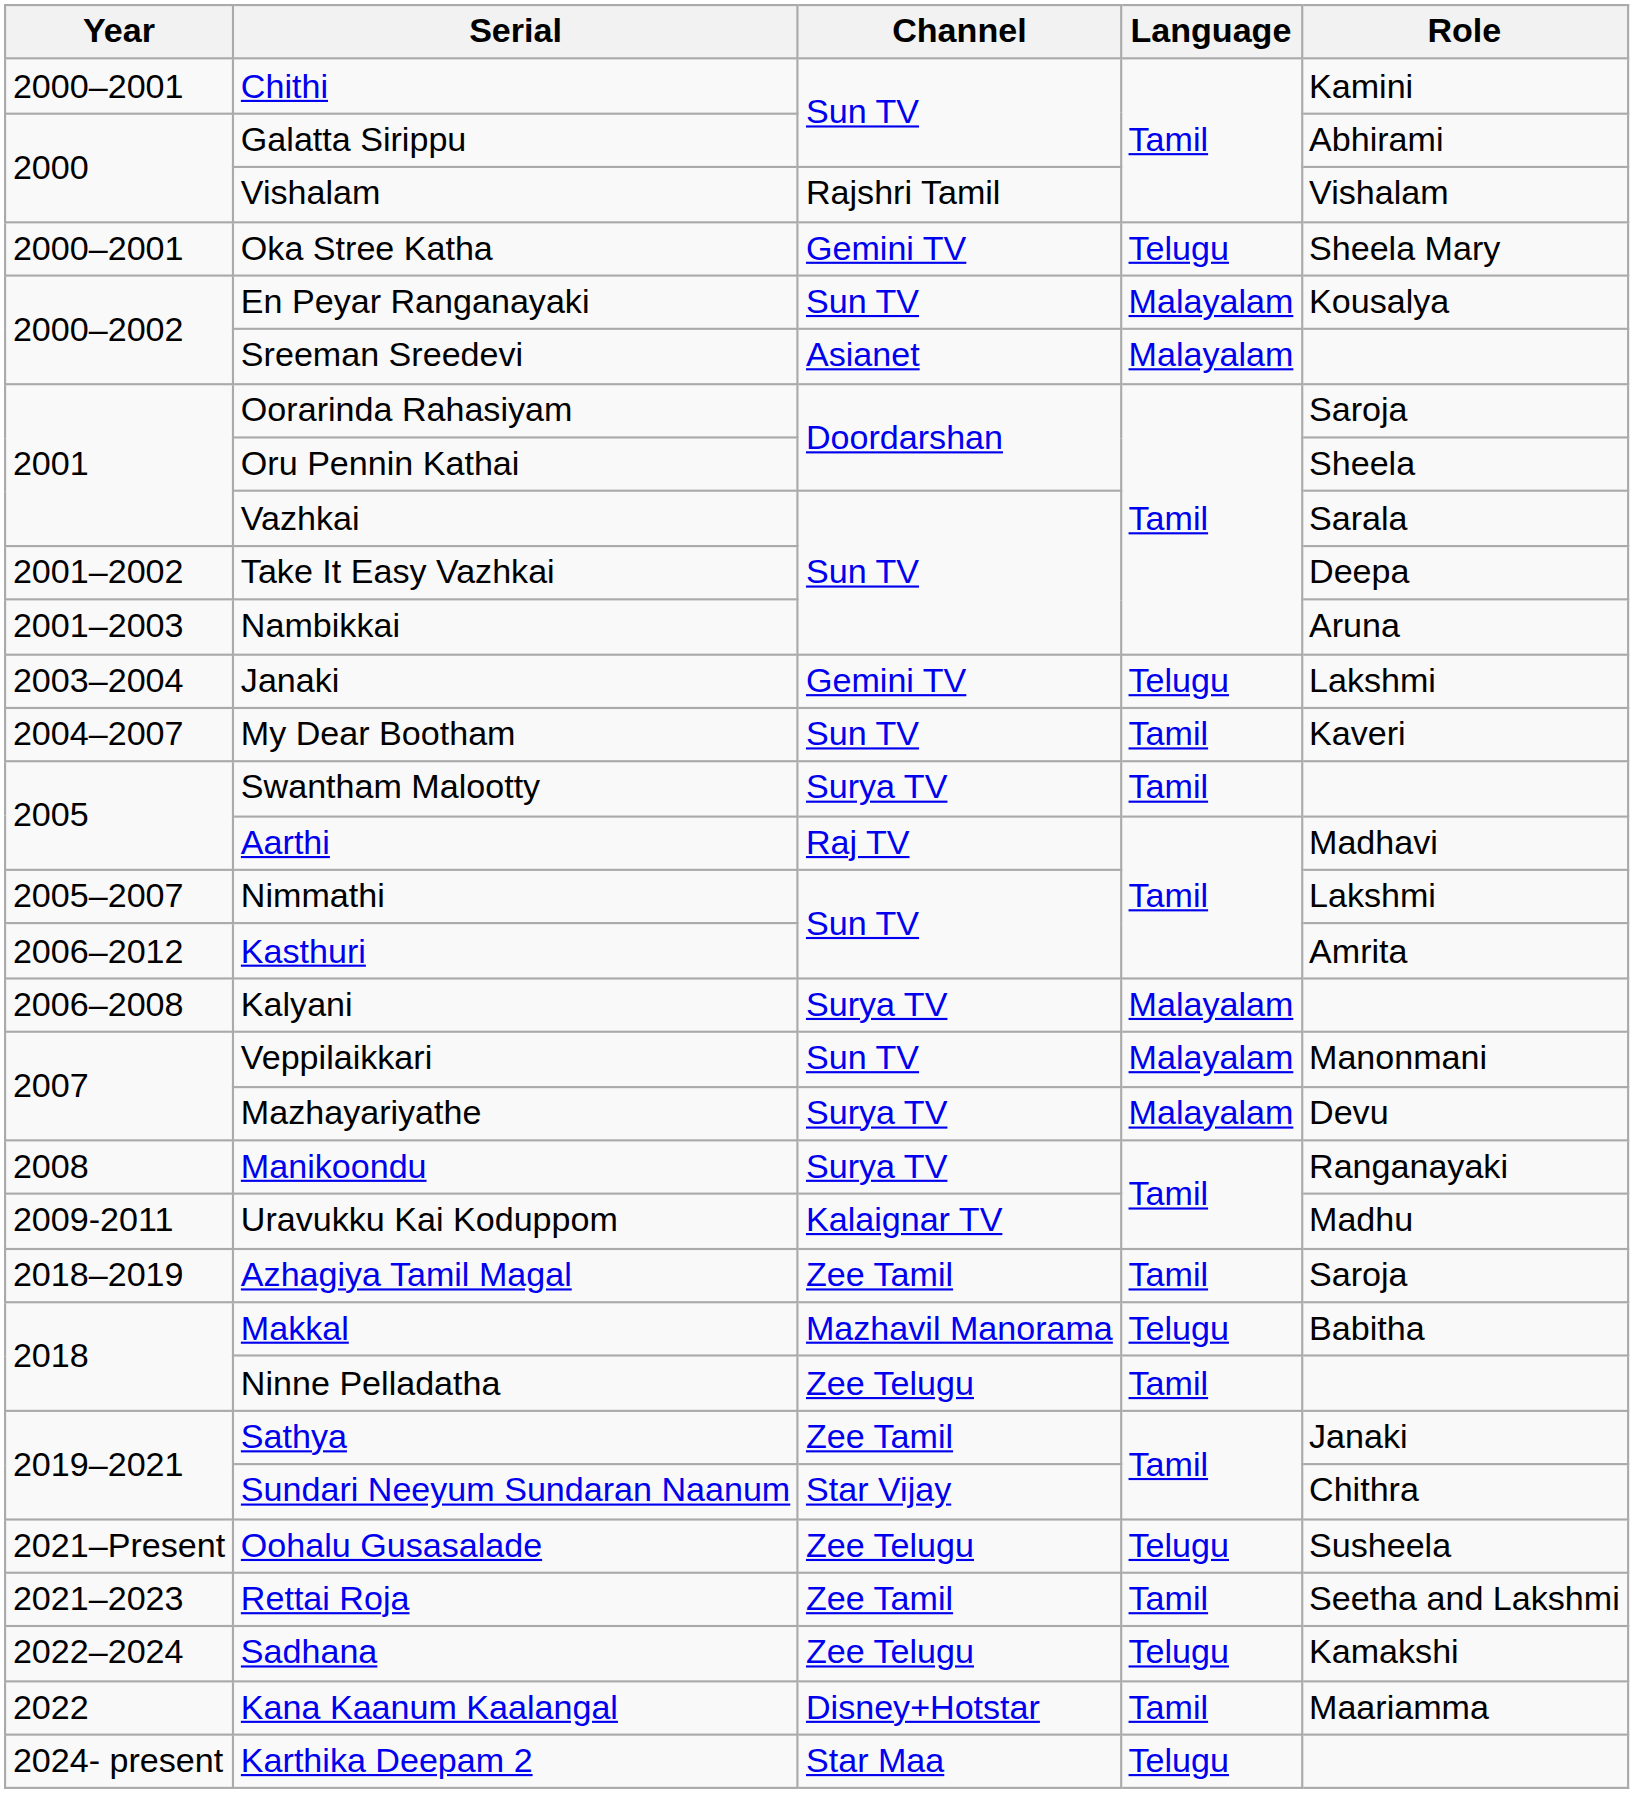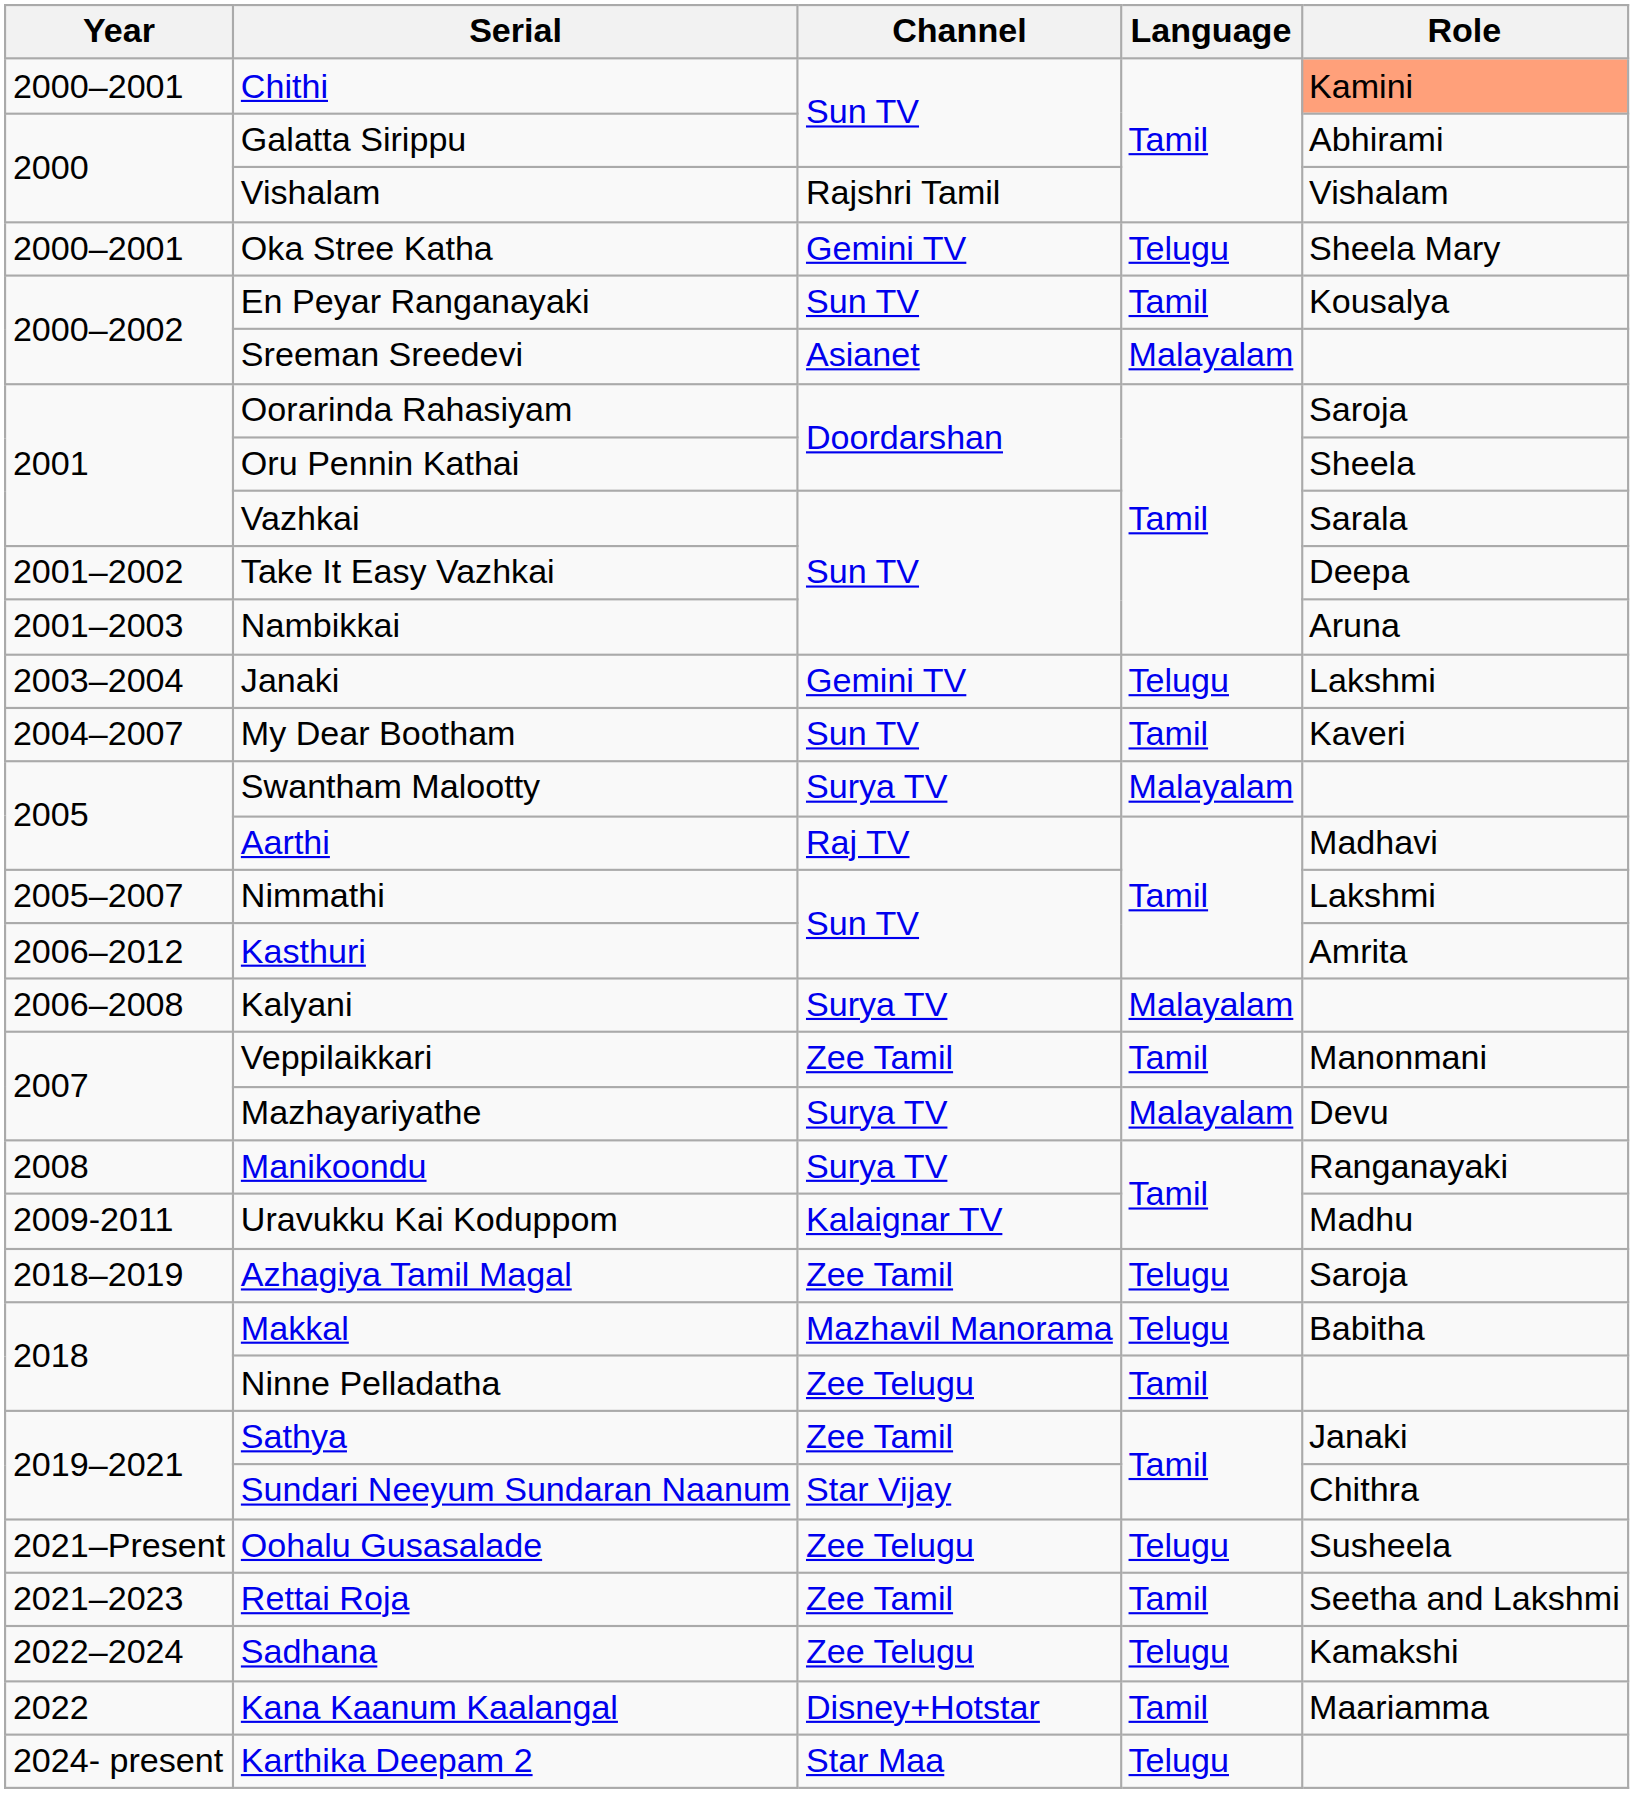 <table class="wikitable">
 <tr>
 <th>Year</th>
 <th>Serial</th>
 <th>Channel</th>
 <th>Language</th>
 <th>Role</th>
 </tr>
 <tr>
 <td>2000–2001</td>
 <td><a href='#'>Chithi</a></td>
 <td rowspan="2"><a href='#'>Sun TV</a></td>
 <td rowspan="3"><a href='#'>Tamil</a></td>
-<td>Kamini</td>
+<td style="background: lightsalmon;">Kamini</td>
 </tr>
 <tr>
 <td rowspan="2">2000</td>
 <td>Galatta Sirippu</td>
 <td>Abhirami</td>
 </tr>
 <tr>
 <td>Vishalam</td>
 <td>Rajshri Tamil</td>
 <td>Vishalam</td>
 </tr>
 <tr>
 <td>2000–2001</td>
 <td>Oka Stree Katha</td>
 <td><a href='#'>Gemini TV</a></td>
 <td><a href='#'>Telugu</a></td>
 <td>Sheela Mary</td>
 </tr>
 <tr>
 <td rowspan="2">2000–2002</td>
 <td>En Peyar Ranganayaki</td>
 <td><a href='#'>Sun TV</a></td>
-<td><a href='#'>Malayalam</a></td>
+<td><a href='#'>Tamil</a></td>
 <td>Kousalya</td>
 </tr>
 <tr>
 <td>Sreeman Sreedevi</td>
 <td><a href='#'>Asianet</a></td>
 <td><a href='#'>Malayalam</a></td>
 <td></td>
 </tr>
 <tr>
 <td rowspan="3">2001</td>
 <td>Oorarinda Rahasiyam</td>
 <td rowspan="2"><a href='#'>Doordarshan</a></td>
 <td rowspan="5"><a href='#'>Tamil</a></td>
 <td>Saroja</td>
 </tr>
 <tr>
 <td>Oru Pennin Kathai</td>
 <td>Sheela</td>
 </tr>
 <tr>
 <td>Vazhkai</td>
 <td rowspan="3"><a href='#'>Sun TV</a></td>
 <td>Sarala</td>
 </tr>
 <tr>
 <td>2001–2002</td>
 <td>Take It Easy Vazhkai</td>
 <td>Deepa</td>
 </tr>
 <tr>
 <td>2001–2003</td>
 <td>Nambikkai</td>
 <td>Aruna</td>
 </tr>
 <tr>
 <td>2003–2004</td>
 <td>Janaki</td>
 <td><a href='#'>Gemini TV</a></td>
 <td><a href='#'>Telugu</a></td>
 <td>Lakshmi</td>
 </tr>
 <tr>
 <td>2004–2007</td>
 <td>My Dear Bootham</td>
 <td><a href='#'>Sun TV</a></td>
 <td><a href='#'>Tamil</a></td>
 <td>Kaveri</td>
 </tr>
 <tr>
 <td rowspan="2">2005</td>
 <td>Swantham Malootty</td>
 <td><a href='#'>Surya TV</a></td>
-<td><a href='#'>Tamil</a></td>
+<td><a href='#'>Malayalam</a></td>
 <td></td>
 </tr>
 <tr>
 <td><a href='#'>Aarthi</a></td>
 <td><a href='#'>Raj TV</a></td>
 <td rowspan="3"><a href='#'>Tamil</a></td>
 <td>Madhavi</td>
 </tr>
 <tr>
 <td>2005–2007</td>
 <td>Nimmathi</td>
 <td rowspan="2"><a href='#'>Sun TV</a></td>
 <td>Lakshmi</td>
 </tr>
 <tr>
 <td>2006–2012</td>
 <td><a href='#'>Kasthuri</a></td>
 <td>Amrita</td>
 </tr>
 <tr>
 <td>2006–2008</td>
 <td>Kalyani</td>
 <td><a href='#'>Surya TV</a></td>
 <td><a href='#'>Malayalam</a></td>
 <td></td>
 </tr>
 <tr>
 <td rowspan="2">2007</td>
 <td>Veppilaikkari</td>
-<td><a href='#'>Sun TV</a></td>
-<td><a href='#'>Malayalam</a></td>
+<td><a href='#'>Zee Tamil</a></td>
+<td><a href='#'>Tamil</a></td>
 <td>Manonmani</td>
 </tr>
 <tr>
 <td>Mazhayariyathe</td>
 <td><a href='#'>Surya TV</a></td>
 <td><a href='#'>Malayalam</a></td>
 <td>Devu</td>
 </tr>
 <tr>
 <td>2008</td>
 <td><a href='#'>Manikoondu</a></td>
 <td><a href='#'>Surya TV</a></td>
 <td rowspan="2"><a href='#'>Tamil</a></td>
 <td>Ranganayaki</td>
 </tr>
 <tr>
 <td>2009-2011</td>
 <td>Uravukku Kai Koduppom</td>
 <td><a href='#'>Kalaignar TV</a></td>
 <td>Madhu</td>
 </tr>
 <tr>
 <td>2018–2019</td>
 <td><a href='#'>Azhagiya Tamil Magal</a></td>
 <td><a href='#'>Zee Tamil</a></td>
-<td><a href='#'>Tamil</a></td>
+<td><a href='#'>Telugu</a></td>
 <td>Saroja</td>
 </tr>
 <tr>
 <td rowspan="2">2018</td>
 <td><a href='#'>Makkal</a></td>
 <td><a href='#'>Mazhavil Manorama</a></td>
 <td><a href='#'>Telugu</a></td>
 <td>Babitha</td>
 </tr>
 <tr>
 <td>Ninne Pelladatha</td>
 <td><a href='#'>Zee Telugu</a></td>
 <td><a href='#'>Tamil</a></td>
 <td></td>
 </tr>
 <tr>
 <td rowspan="2">2019–2021</td>
 <td><a href='#'>Sathya</a></td>
 <td><a href='#'>Zee Tamil</a></td>
 <td rowspan="2"><a href='#'>Tamil</a></td>
 <td>Janaki</td>
 </tr>
 <tr>
 <td><a href='#'>Sundari Neeyum Sundaran Naanum</a></td>
 <td><a href='#'>Star Vijay</a></td>
 <td>Chithra</td>
 </tr>
 <tr>
 <td>2021–Present</td>
 <td><a href='#'>Oohalu Gusasalade</a></td>
 <td><a href='#'>Zee Telugu</a></td>
 <td><a href='#'>Telugu</a></td>
 <td>Susheela</td>
 </tr>
 <tr>
 <td>2021–2023</td>
 <td><a href='#'>Rettai Roja</a></td>
 <td><a href='#'>Zee Tamil</a></td>
 <td><a href='#'>Tamil</a></td>
 <td>Seetha and Lakshmi</td>
 </tr>
 <tr>
 <td>2022–2024</td>
 <td><a href='#'>Sadhana</a></td>
 <td><a href='#'>Zee Telugu</a></td>
 <td><a href='#'>Telugu</a></td>
 <td>Kamakshi</td>
 </tr>
 <tr>
 <td>2022</td>
 <td><a href='#'>Kana Kaanum Kaalangal</a></td>
 <td><a href='#'>Disney+Hotstar</a></td>
 <td><a href='#'>Tamil</a></td>
 <td>Maariamma</td>
 </tr>
 <tr>
 <td>2024- present</td>
 <td><a href='#'>Karthika Deepam 2</a></td>
 <td><a href='#'>Star Maa</a></td>
 <td><a href='#'>Telugu</a></td>
 <td></td>
 </tr>
 </table>
